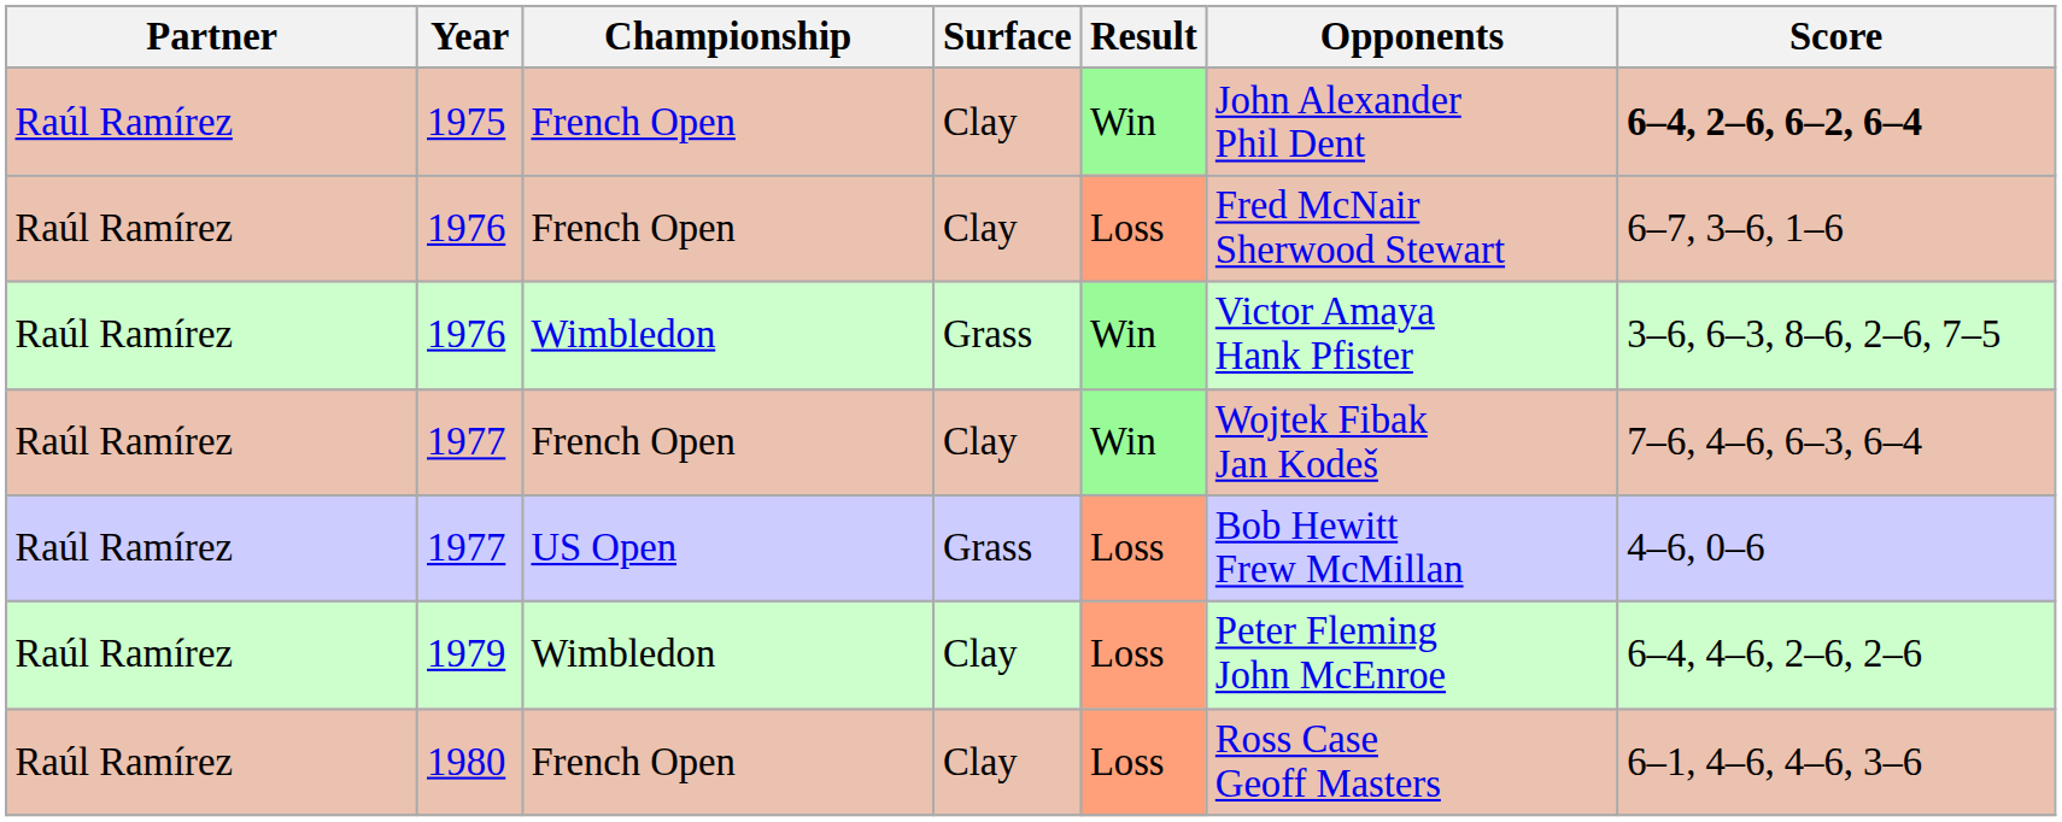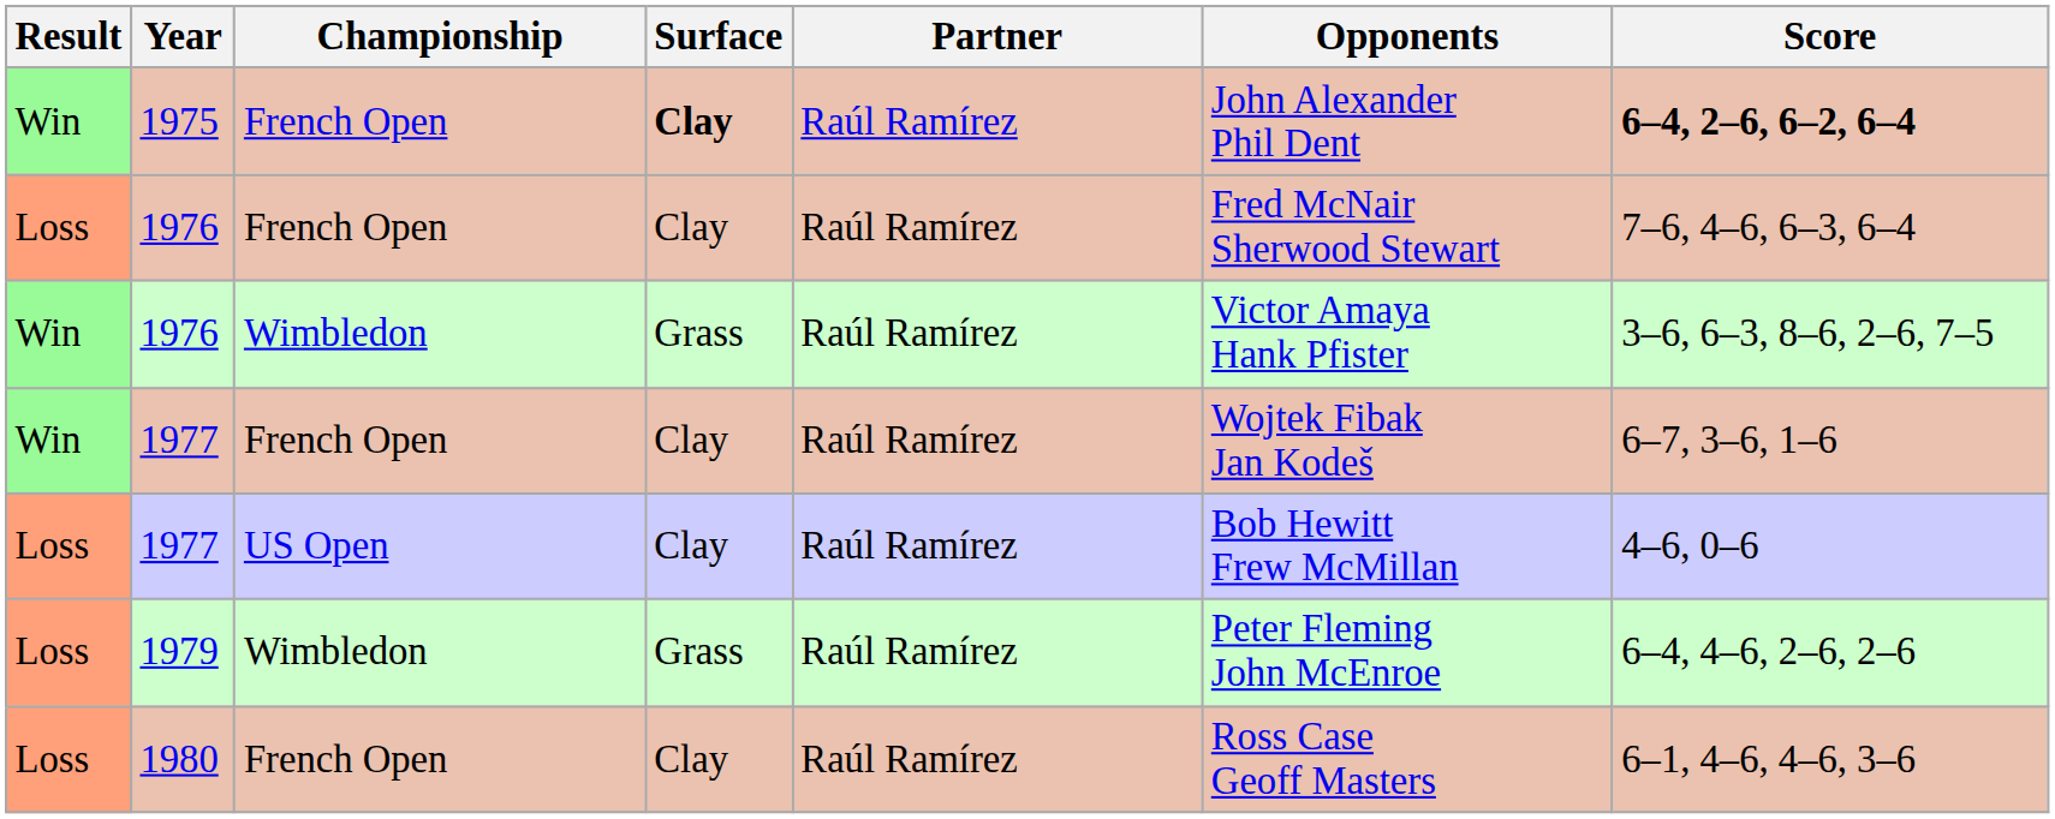 <table class="sortable wikitable">
 <tr>
-<th style="width:160px">Partner</th>
+<th style="width:40px">Result</th>
 <th style="width:35px">Year</th>
 <th style="width:160px">Championship</th>
 <th style="width:50px">Surface</th>
-<th style="width:40px">Result</th>
+<th style="width:160px">Partner</th>
 <th style="width:160px">Opponents</th>
 <th style="width:170px" class="unsortable">Score</th>
 </tr>
 <tr style="background:#ebc2af;">
-<td> <a href='#'>Raúl Ramírez</a></td>
+<td style="background:#98fb98;">Win</td>
 <td><a href='#'>1975</a></td>
 <td><a href='#'>French Open</a></td>
-<td>Clay</td>
-<td style="background:#98fb98;">Win</td>
+<td><strong>Clay</strong></td>
+<td> <a href='#'>Raúl Ramírez</a></td>
 <td> <a href='#'>John Alexander</a> <br>  <a href='#'>Phil Dent</a></td>
 <td><strong>6–4, 2–6, 6–2, 6–4</strong></td>
 </tr>
 <tr style="background:#ebc2af;">
-<td> Raúl Ramírez</td>
+<td style="background:#ffa07a;">Loss</td>
 <td><a href='#'>1976</a></td>
 <td>French Open</td>
 <td>Clay</td>
-<td style="background:#ffa07a;">Loss</td>
+<td> Raúl Ramírez</td>
 <td> <a href='#'>Fred McNair</a> <br>  <a href='#'>Sherwood Stewart</a></td>
-<td>6–7, 3–6, 1–6</td>
+<td>7–6, 4–6, 6–3, 6–4</td>
 </tr>
 <tr style="background:#cfc;">
-<td> Raúl Ramírez</td>
+<td style="background:#98fb98;">Win</td>
 <td><a href='#'>1976</a></td>
 <td><a href='#'>Wimbledon</a></td>
 <td>Grass</td>
-<td style="background:#98fb98;">Win</td>
+<td> Raúl Ramírez</td>
 <td> <a href='#'>Victor Amaya</a> <br>  <a href='#'>Hank Pfister</a></td>
 <td>3–6, 6–3, 8–6, 2–6, 7–5</td>
 </tr>
 <tr style="background:#ebc2af;">
-<td> Raúl Ramírez</td>
+<td style="background:#98fb98;">Win</td>
 <td><a href='#'>1977</a></td>
 <td>French Open</td>
 <td>Clay</td>
-<td style="background:#98fb98;">Win</td>
+<td> Raúl Ramírez</td>
 <td> <a href='#'>Wojtek Fibak</a> <br>  <a href='#'>Jan Kodeš</a></td>
-<td>7–6, 4–6, 6–3, 6–4</td>
+<td>6–7, 3–6, 1–6</td>
 </tr>
 <tr style="background:#ccf;">
-<td> Raúl Ramírez</td>
+<td style="background:#ffa07a;">Loss</td>
 <td><a href='#'>1977</a></td>
 <td><a href='#'>US Open</a></td>
-<td>Grass</td>
-<td style="background:#ffa07a;">Loss</td>
+<td>Clay</td>
+<td> Raúl Ramírez</td>
 <td> <a href='#'>Bob Hewitt</a> <br>  <a href='#'>Frew McMillan</a></td>
 <td>4–6, 0–6</td>
 </tr>
 <tr style="background:#cfc;">
-<td> Raúl Ramírez</td>
+<td style="background:#ffa07a;">Loss</td>
 <td><a href='#'>1979</a></td>
 <td>Wimbledon</td>
-<td>Clay</td>
-<td style="background:#ffa07a;">Loss</td>
+<td>Grass</td>
+<td> Raúl Ramírez</td>
 <td> <a href='#'>Peter Fleming</a> <br>  <a href='#'>John McEnroe</a></td>
 <td>6–4, 4–6, 2–6, 2–6</td>
 </tr>
 <tr style="background:#ebc2af;">
-<td> Raúl Ramírez</td>
+<td style="background:#ffa07a;">Loss</td>
 <td><a href='#'>1980</a></td>
 <td>French Open</td>
 <td>Clay</td>
-<td style="background:#ffa07a;">Loss</td>
+<td> Raúl Ramírez</td>
 <td> <a href='#'>Ross Case</a> <br>  <a href='#'>Geoff Masters</a></td>
 <td>6–1, 4–6, 4–6, 3–6</td>
 </tr>
 </table>
